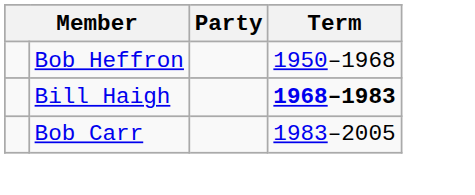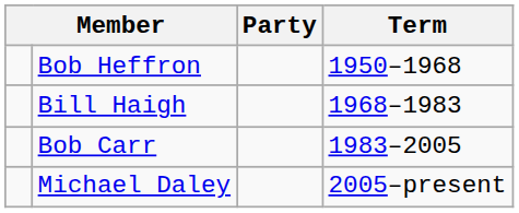 <table class="wikitable">
 <tr>
 <th colspan=2>Member</th>
 <th>Party</th>
 <th>Term</th>
 </tr>
 <tr>
 <td> </td>
 <td><a href='#'>Bob Heffron</a></td>
 <td></td>
 <td><a href='#'>1950</a>–1968</td>
 </tr>
 <tr>
 <td> </td>
 <td><a href='#'>Bill Haigh</a></td>
 <td></td>
-<td><strong><a href='#'>1968</a>–1983</strong></td>
+<td><a href='#'>1968</a>–1983</td>
 </tr>
 <tr>
 <td> </td>
 <td><a href='#'>Bob Carr</a></td>
 <td></td>
 <td><a href='#'>1983</a>–2005</td>
 </tr>
+<tr>
+<td> </td>
+<td><a href='#'>Michael Daley</a></td>
+<td></td>
+<td><a href='#'>2005</a>–present</td>
+</tr>
 </table>
